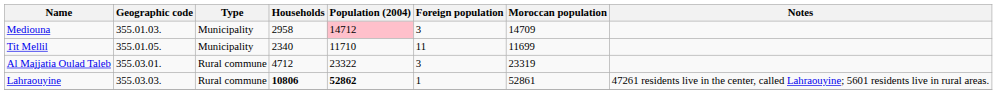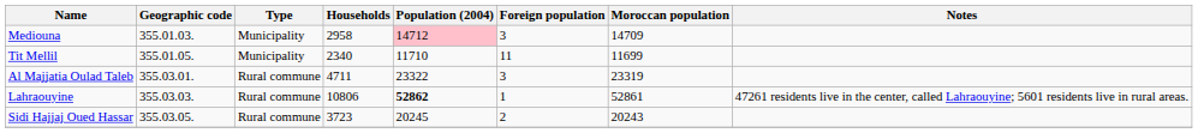 <table class="wikitable sortable">
 <tr>
 <th>Name</th>
 <th>Geographic code</th>
 <th>Type</th>
 <th>Households</th>
 <th>Population (2004)</th>
 <th>Foreign population</th>
 <th>Moroccan population</th>
 <th>Notes</th>
 </tr>
 <tr>
 <td><a href='#'>Mediouna</a></td>
 <td>355.01.03.</td>
 <td>Municipality</td>
 <td>2958</td>
 <td style="background: pink;">14712</td>
 <td>3</td>
 <td>14709</td>
 <td></td>
 </tr>
 <tr>
 <td><a href='#'>Tit Mellil</a></td>
 <td>355.01.05.</td>
 <td>Municipality</td>
 <td>2340</td>
 <td>11710</td>
 <td>11</td>
 <td>11699</td>
 <td></td>
 </tr>
 <tr>
 <td><a href='#'>Al Majjatia Oulad Taleb</a></td>
 <td>355.03.01.</td>
 <td>Rural commune</td>
-<td>4712</td>
+<td>4711</td>
 <td>23322</td>
 <td>3</td>
 <td>23319</td>
 <td></td>
 </tr>
 <tr>
 <td><a href='#'>Lahraouyine</a></td>
 <td>355.03.03.</td>
 <td>Rural commune</td>
-<td><strong>10806</strong></td>
+<td>10806</td>
 <td><strong>52862</strong></td>
 <td>1</td>
 <td>52861</td>
 <td>47261 residents live in the center, called <a href='#'>Lahraouyine</a>; 5601 residents live in rural areas.</td>
 </tr>
 <tr>
+<td><a href='#'>Sidi Hajjaj Oued Hassar</a></td>
+<td>355.03.05.</td>
+<td>Rural commune</td>
+<td>3723</td>
+<td>20245</td>
+<td>2</td>
+<td>20243</td>
+<td></td>
+</tr>
+<tr>
 </tr>
 </table>
